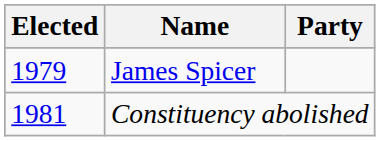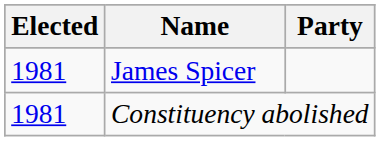 <table class="wikitable">
 <tr>
 <th>Elected</th>
 <th>Name</th>
 <th colspan=2>Party</th>
 </tr>
 <tr>
-<td><a href='#'>1979</a></td>
+<td><a href='#'>1981</a></td>
 <td><a href='#'>James Spicer</a></td>
 <td></td>
 </tr>
 <tr>
 <td><a href='#'>1981</a></td>
 <td colspan="3"><em>Constituency abolished</em></td>
 </tr>
 </table>
